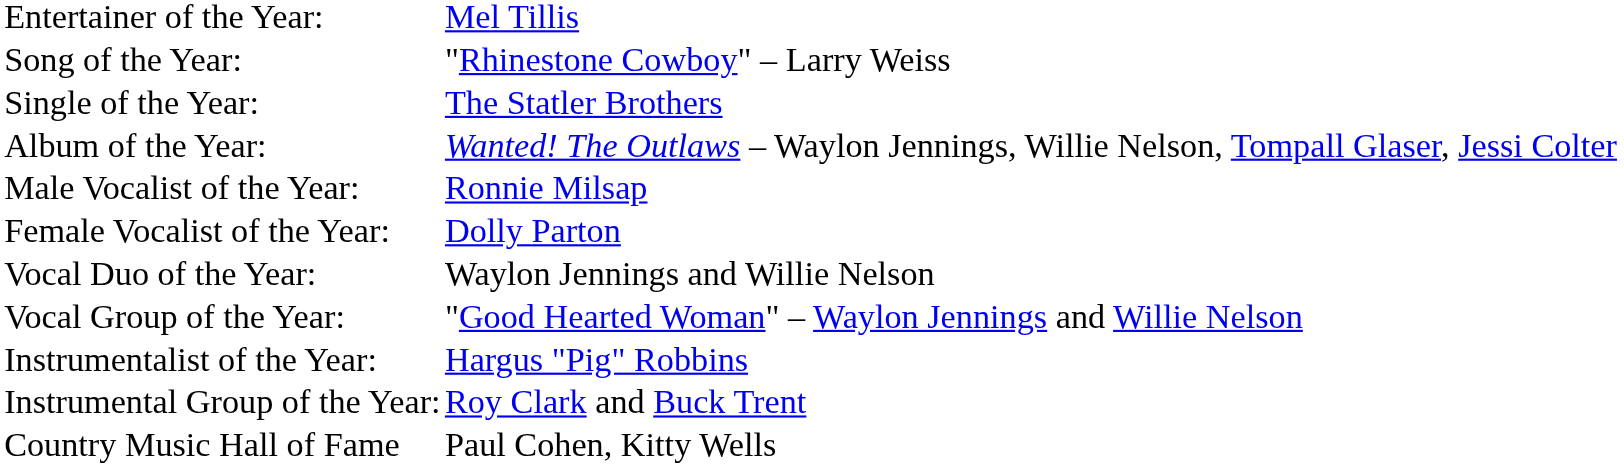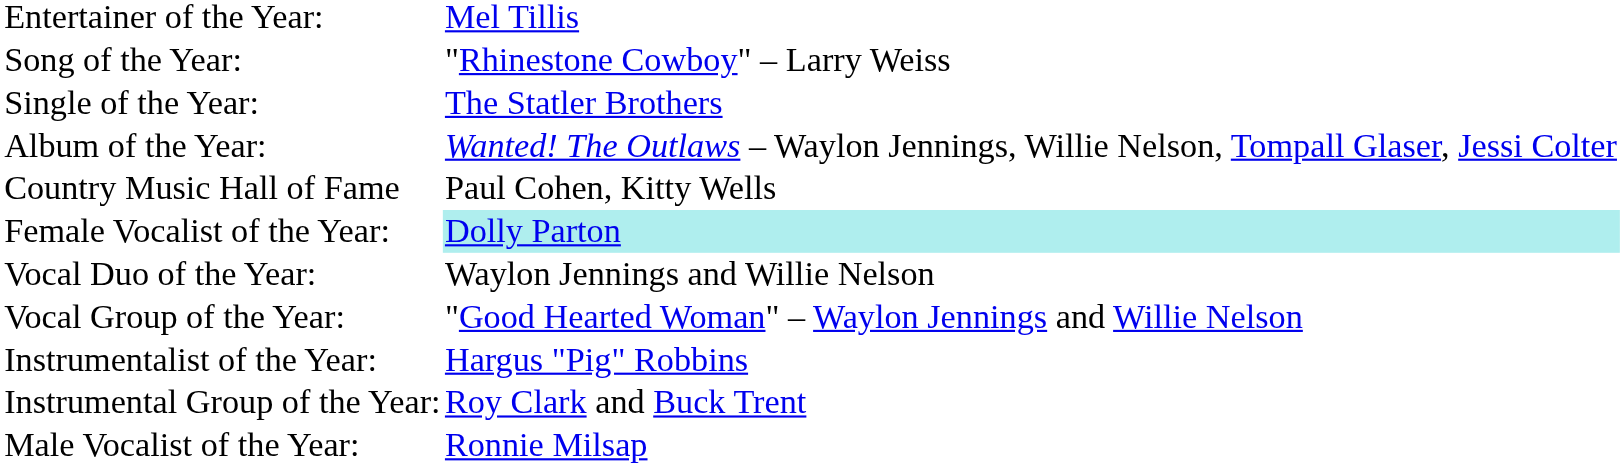 <table cellspacing="0" border="0" cellpadding="1">
 <tr>
 <td>Entertainer of the Year:</td>
 <td><a href='#'>Mel Tillis</a></td>
 </tr>
 <tr>
 <td>Song of the Year:</td>
 <td>"<a href='#'>Rhinestone Cowboy</a>" – Larry Weiss</td>
 </tr>
 <tr>
 <td>Single of the Year:</td>
 <td><a href='#'>The Statler Brothers</a></td>
 </tr>
 <tr>
 <td>Album of the Year:</td>
 <td><em><a href='#'>Wanted! The Outlaws</a></em> – Waylon Jennings, Willie Nelson, <a href='#'>Tompall Glaser</a>, <a href='#'>Jessi Colter</a></td>
 </tr>
 <tr>
-<td>Male Vocalist of the Year:</td>
-<td><a href='#'>Ronnie Milsap</a></td>
+<td>Country Music Hall of Fame</td>
+<td>Paul Cohen, Kitty Wells</td>
 </tr>
 <tr>
 <td>Female Vocalist of the Year:</td>
-<td><a href='#'>Dolly Parton</a></td>
+<td style="background: paleturquoise;"><a href='#'>Dolly Parton</a></td>
 </tr>
 <tr>
 <td>Vocal Duo of the Year:</td>
 <td>Waylon Jennings and Willie Nelson</td>
 </tr>
 <tr>
 <td>Vocal Group of the Year:</td>
 <td>"<a href='#'>Good Hearted Woman</a>" – <a href='#'>Waylon Jennings</a> and <a href='#'>Willie Nelson</a></td>
 </tr>
 <tr>
 <td>Instrumentalist of the Year:</td>
 <td><a href='#'>Hargus "Pig" Robbins</a></td>
 </tr>
 <tr>
 <td>Instrumental Group of the Year:</td>
 <td><a href='#'>Roy Clark</a> and <a href='#'>Buck Trent</a></td>
 </tr>
 <tr>
-<td>Country Music Hall of Fame</td>
-<td>Paul Cohen, Kitty Wells</td>
+<td>Male Vocalist of the Year:</td>
+<td><a href='#'>Ronnie Milsap</a></td>
 </tr>
 </table>
